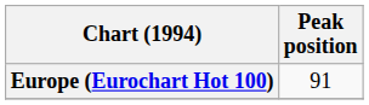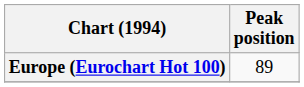 <table class="wikitable sortable plainrowheaders" style="text-align:center">
 <tr>
 <th>Chart (1994)</th>
 <th>Peak<br>position</th>
 </tr>
 <tr>
 <th scope="row">Europe (<a href='#'>Eurochart Hot 100</a>)</th>
-<td>91</td>
+<td>89</td>
 </tr>
 <tr>
 </tr>
 <tr>
 </tr>
 <tr>
 </tr>
 </table>
